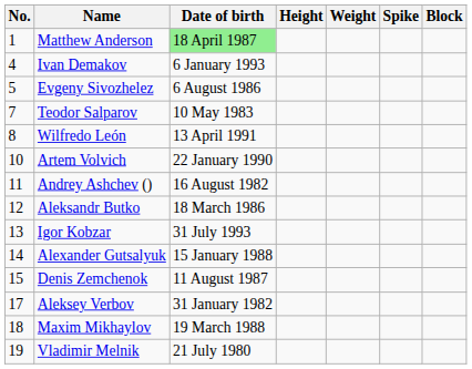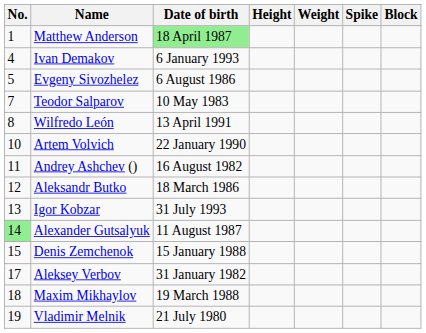 <table class="wikitable sortable">
 <tr>
 <th>No.</th>
 <th>Name</th>
 <th>Date of birth</th>
 <th>Height</th>
 <th>Weight</th>
 <th>Spike</th>
 <th>Block</th>
 </tr>
 <tr>
 <td>1</td>
 <td> <a href='#'>Matthew Anderson</a></td>
 <td style="background: lightgreen;">18 April 1987</td>
 <td></td>
 <td></td>
 <td></td>
 <td></td>
 </tr>
 <tr>
 <td>4</td>
 <td> <a href='#'>Ivan Demakov</a></td>
 <td>6 January 1993</td>
 <td></td>
 <td></td>
 <td></td>
 <td></td>
 </tr>
 <tr>
 <td>5</td>
 <td> <a href='#'>Evgeny Sivozhelez</a></td>
 <td>6 August 1986</td>
 <td></td>
 <td></td>
 <td></td>
 <td></td>
 </tr>
 <tr>
 <td>7</td>
 <td> <a href='#'>Teodor Salparov</a></td>
 <td>10 May 1983</td>
 <td></td>
 <td></td>
 <td></td>
 <td></td>
 </tr>
 <tr>
 <td>8</td>
 <td> <a href='#'>Wilfredo León</a></td>
 <td>13 April 1991</td>
 <td></td>
 <td></td>
 <td></td>
 <td></td>
 </tr>
 <tr>
 <td>10</td>
 <td> <a href='#'>Artem Volvich</a></td>
 <td>22 January 1990</td>
 <td></td>
 <td></td>
 <td></td>
 <td></td>
 </tr>
 <tr>
 <td>11</td>
 <td> <a href='#'>Andrey Ashchev</a> ()</td>
 <td>16 August 1982</td>
 <td></td>
 <td></td>
 <td></td>
 <td></td>
 </tr>
 <tr>
 <td>12</td>
 <td> <a href='#'>Aleksandr Butko</a></td>
 <td>18 March 1986</td>
 <td></td>
 <td></td>
 <td></td>
 <td></td>
 </tr>
 <tr>
 <td>13</td>
 <td> <a href='#'>Igor Kobzar</a></td>
 <td>31 July 1993</td>
 <td></td>
 <td></td>
 <td></td>
 <td></td>
 </tr>
 <tr>
-<td>14</td>
+<td style="background: lightgreen;">14</td>
 <td> <a href='#'>Alexander Gutsalyuk</a></td>
-<td>15 January 1988</td>
+<td>11 August 1987</td>
 <td></td>
 <td></td>
 <td></td>
 <td></td>
 </tr>
 <tr>
 <td>15</td>
 <td> <a href='#'>Denis Zemchenok</a></td>
-<td>11 August 1987</td>
+<td>15 January 1988</td>
 <td></td>
 <td></td>
 <td></td>
 <td></td>
 </tr>
 <tr>
 <td>17</td>
 <td> <a href='#'>Aleksey Verbov</a></td>
 <td>31 January 1982</td>
 <td></td>
 <td></td>
 <td></td>
 <td></td>
 </tr>
 <tr>
 <td>18</td>
 <td> <a href='#'>Maxim Mikhaylov</a></td>
 <td>19 March 1988</td>
 <td></td>
 <td></td>
 <td></td>
 <td></td>
 </tr>
 <tr>
 <td>19</td>
 <td> <a href='#'>Vladimir Melnik</a></td>
 <td>21 July 1980</td>
 <td></td>
 <td></td>
 <td></td>
 <td></td>
 </tr>
 </table>
